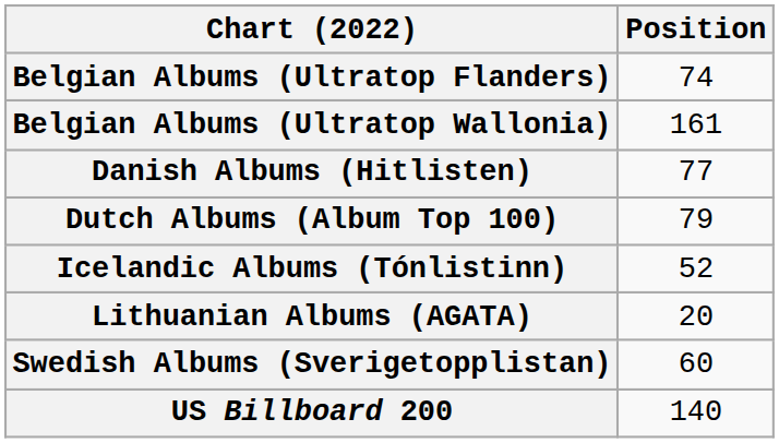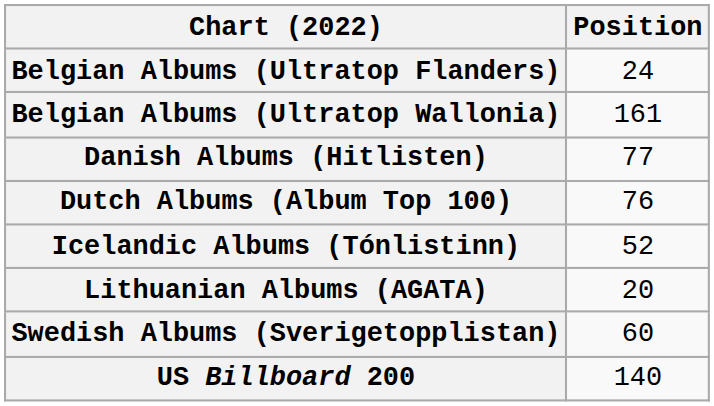 <table class="wikitable sortable plainrowheaders" style="text-align:center">
 <tr>
 <th scope="col">Chart (2022)</th>
 <th scope="col">Position</th>
 </tr>
 <tr>
 <th scope="row">Belgian Albums (Ultratop Flanders)</th>
-<td>74</td>
+<td>24</td>
 </tr>
 <tr>
 <th scope="row">Belgian Albums (Ultratop Wallonia)</th>
 <td>161</td>
 </tr>
 <tr>
 <th scope="row">Danish Albums (Hitlisten)</th>
 <td>77</td>
 </tr>
 <tr>
 <th scope="row">Dutch Albums (Album Top 100)</th>
-<td>79</td>
+<td>76</td>
 </tr>
 <tr>
 <th scope="row">Icelandic Albums (Tónlistinn)</th>
 <td>52</td>
 </tr>
 <tr>
 <th scope="row">Lithuanian Albums (AGATA)</th>
 <td>20</td>
 </tr>
 <tr>
 <th scope="row">Swedish Albums (Sverigetopplistan)</th>
 <td>60</td>
 </tr>
 <tr>
 <th scope="row">US <em>Billboard</em> 200</th>
 <td>140</td>
 </tr>
 </table>
